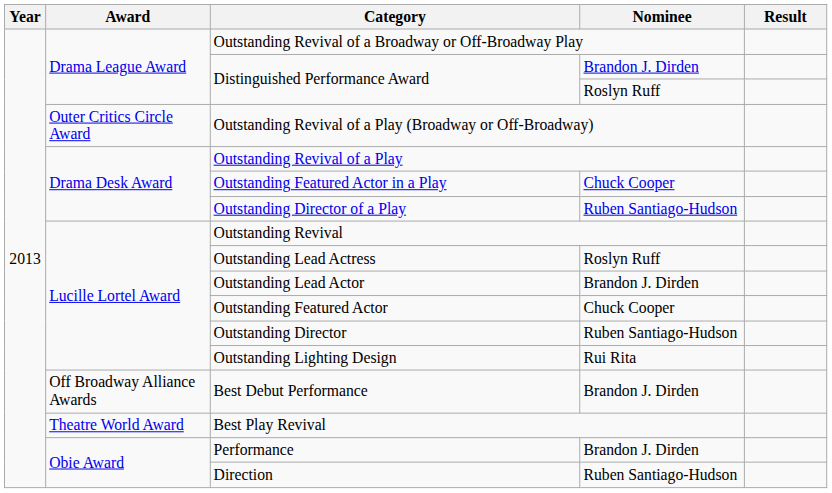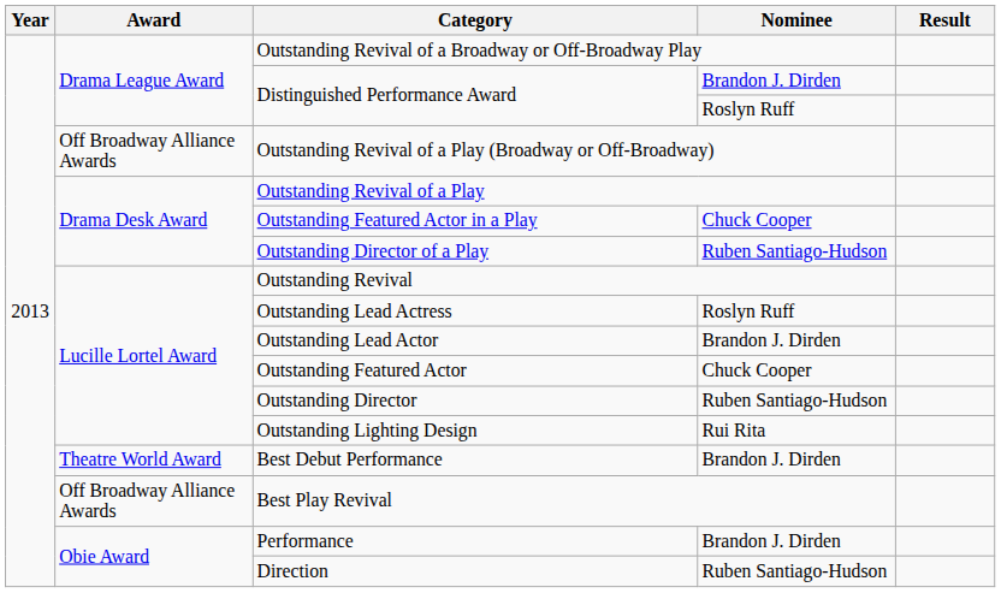 <table class="wikitable" width="95%">
 <tr>
 <th width="5%">Year</th>
 <th width="20%">Award</th>
 <th width="45%">Category</th>
 <th width="20%">Nominee</th>
 <th width="10%">Result</th>
 </tr>
 <tr>
 <td rowspan="17" align="center">2013</td>
 <td rowspan="3"><a href='#'>Drama League Award</a></td>
 <td colspan="2">Outstanding Revival of a Broadway or Off-Broadway Play</td>
 <td></td>
 </tr>
 <tr>
 <td rowspan="2">Distinguished Performance Award</td>
 <td><a href='#'>Brandon J. Dirden</a></td>
 <td></td>
 </tr>
 <tr>
 <td>Roslyn Ruff</td>
 <td></td>
 </tr>
 <tr>
-<td rowspan="1"><a href='#'>Outer Critics Circle Award</a></td>
+<td>Off Broadway Alliance Awards</td>
 <td colspan="2">Outstanding Revival of a Play (Broadway or Off-Broadway)</td>
 <td></td>
 </tr>
 <tr>
 <td rowspan="3"><a href='#'>Drama Desk Award</a></td>
 <td colspan="2"><a href='#'>Outstanding Revival of a Play</a></td>
 <td></td>
 </tr>
 <tr>
 <td><a href='#'>Outstanding Featured Actor in a Play</a></td>
 <td><a href='#'>Chuck Cooper</a></td>
 <td></td>
 </tr>
 <tr>
 <td><a href='#'>Outstanding Director of a Play</a></td>
 <td><a href='#'>Ruben Santiago-Hudson</a></td>
 <td></td>
 </tr>
 <tr>
 <td rowspan="6"><a href='#'>Lucille Lortel Award</a></td>
 <td colspan="2">Outstanding Revival</td>
 <td></td>
 </tr>
 <tr>
 <td>Outstanding Lead Actress</td>
 <td>Roslyn Ruff</td>
 <td></td>
 </tr>
 <tr>
 <td>Outstanding Lead Actor</td>
 <td>Brandon J. Dirden</td>
 <td></td>
 </tr>
 <tr>
 <td>Outstanding Featured Actor</td>
 <td>Chuck Cooper</td>
 <td></td>
 </tr>
 <tr>
 <td>Outstanding Director</td>
 <td>Ruben Santiago-Hudson</td>
 <td></td>
 </tr>
 <tr>
 <td>Outstanding Lighting Design</td>
 <td>Rui Rita</td>
 <td></td>
 </tr>
 <tr>
-<td>Off Broadway Alliance Awards</td>
+<td><a href='#'>Theatre World Award</a></td>
 <td>Best Debut Performance</td>
 <td>Brandon J. Dirden</td>
 <td></td>
 </tr>
 <tr>
-<td><a href='#'>Theatre World Award</a></td>
+<td>Off Broadway Alliance Awards</td>
 <td colspan="2">Best Play Revival</td>
 <td></td>
 </tr>
 <tr>
 <td rowspan="2"><a href='#'>Obie Award</a></td>
 <td>Performance</td>
 <td>Brandon J. Dirden</td>
 <td></td>
 </tr>
 <tr>
 <td>Direction</td>
 <td>Ruben Santiago-Hudson</td>
 <td></td>
 </tr>
 </table>
